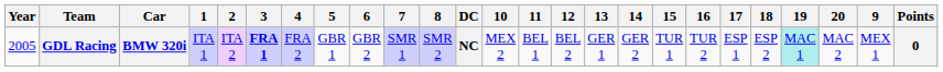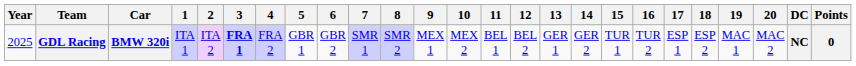 <table class="wikitable" style="text-align:center; font-size:85%">
 <tr>
 <th>Year</th>
 <th>Team</th>
 <th>Car</th>
 <th>1</th>
 <th>2</th>
 <th>3</th>
 <th>4</th>
 <th>5</th>
 <th>6</th>
 <th>7</th>
 <th>8</th>
-<th>DC</th>
+<th>9</th>
 <th>10</th>
 <th>11</th>
 <th>12</th>
 <th>13</th>
 <th>14</th>
 <th>15</th>
 <th>16</th>
 <th>17</th>
 <th>18</th>
 <th>19</th>
 <th>20</th>
-<th>9</th>
+<th>DC</th>
 <th>Points</th>
 </tr>
 <tr>
-<td><a href='#'>2005</a></td>
+<td><a href='#'>2025</a></td>
 <th><a href='#'>GDL Racing</a></th>
 <th><a href='#'>BMW 320i</a></th>
 <td style="background:#cfcfff;"><a href='#'>ITA<br>1</a><br></td>
 <td style="background:#efcfff;"><a href='#'>ITA<br>2</a><br></td>
 <td style="background:#cfcfff;"><strong><a href='#'>FRA<br>1</a><br></strong></td>
 <td style="background:#cfcfff;"><a href='#'>FRA<br>2</a><br></td>
 <td><a href='#'>GBR<br>1</a></td>
 <td><a href='#'>GBR<br>2</a></td>
 <td style="background:#cfcfff;"><a href='#'>SMR<br>1</a><br></td>
 <td style="background:#cfcfff;"><a href='#'>SMR<br>2</a><br></td>
-<th>NC</th>
+<td><a href='#'>MEX<br>1</a></td>
 <td><a href='#'>MEX<br>2</a></td>
 <td><a href='#'>BEL<br>1</a></td>
 <td><a href='#'>BEL<br>2</a></td>
 <td><a href='#'>GER<br>1</a></td>
 <td><a href='#'>GER<br>2</a></td>
 <td><a href='#'>TUR<br>1</a></td>
 <td><a href='#'>TUR<br>2</a></td>
 <td><a href='#'>ESP<br>1</a></td>
 <td><a href='#'>ESP<br>2</a></td>
-<td style="background: paleturquoise;"><a href='#'>MAC<br>1</a></td>
+<td><a href='#'>MAC<br>1</a></td>
 <td><a href='#'>MAC<br>2</a></td>
-<td><a href='#'>MEX<br>1</a></td>
+<th>NC</th>
 <th>0</th>
 </tr>
 </table>
